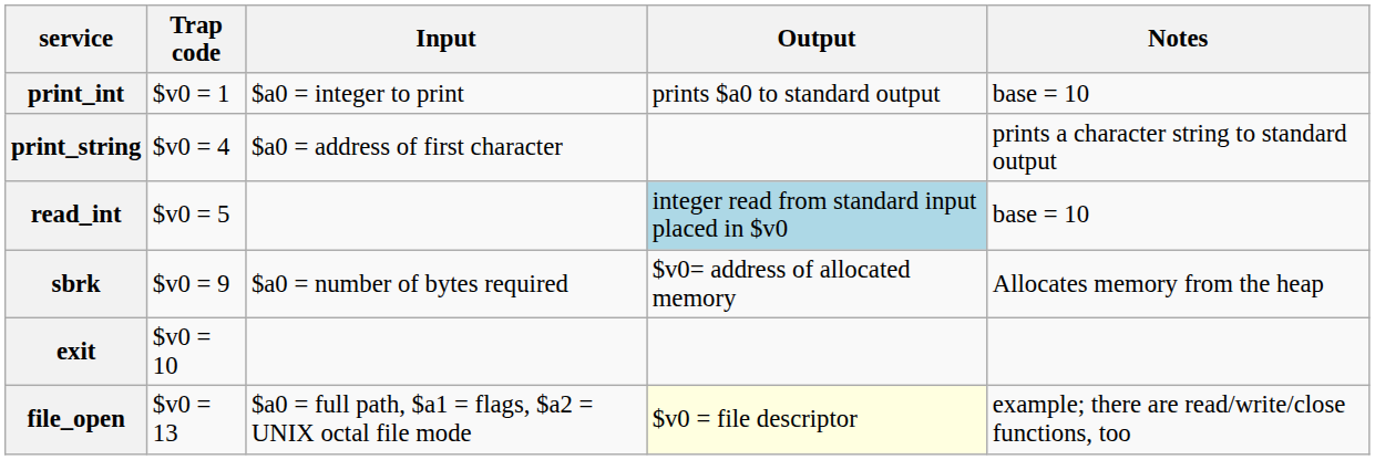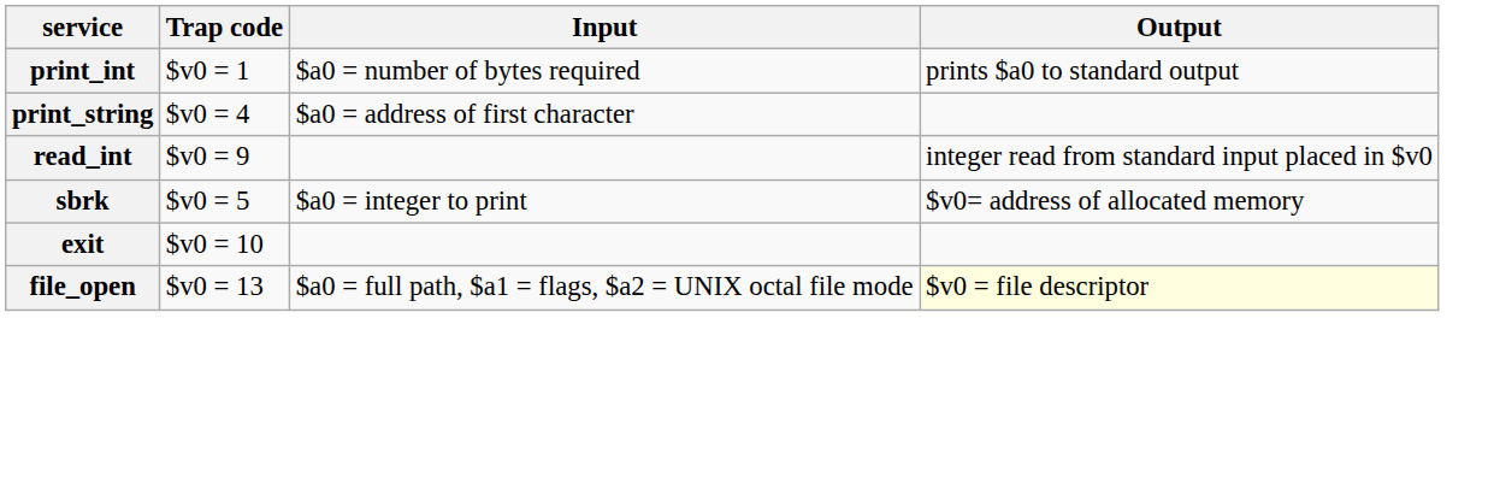 <table class=wikitable>
 <tr>
 <th>service</th>
 <th>Trap code</th>
 <th>Input</th>
 <th>Output</th>
-<th>Notes</th>
 </tr>
 <tr>
 <th>print_int</th>
 <td>$v0 = 1</td>
-<td>$a0 = integer to print</td>
+<td>$a0 = number of bytes required</td>
 <td>prints $a0 to standard output</td>
-<td>base = 10</td>
 </tr>
 <tr>
 <th>print_string</th>
 <td>$v0 = 4</td>
 <td>$a0 = address of first character</td>
 <td></td>
-<td>prints a character string to standard output</td>
 </tr>
 <tr>
 <th>read_int</th>
-<td>$v0 = 5</td>
+<td>$v0 = 9</td>
 <td></td>
-<td style="background: lightblue;">integer read from standard input placed in $v0</td>
-<td>base = 10</td>
+<td>integer read from standard input placed in $v0</td>
 </tr>
 <tr>
 <th>sbrk</th>
-<td>$v0 = 9</td>
-<td>$a0 = number of bytes required</td>
+<td>$v0 = 5</td>
+<td>$a0 = integer to print</td>
 <td>$v0= address of allocated memory</td>
-<td>Allocates memory from the heap</td>
 </tr>
 <tr>
 <th>exit</th>
 <td>$v0 = 10</td>
-<td></td>
 <td></td>
 <td></td>
 </tr>
 <tr>
 <th>file_open</th>
 <td>$v0 = 13</td>
 <td>$a0 = full path, $a1 = flags, $a2 = UNIX octal file mode</td>
 <td style="background: lightyellow;">$v0 = file descriptor</td>
-<td>example; there are read/write/close functions, too</td>
 </tr>
 </table>
